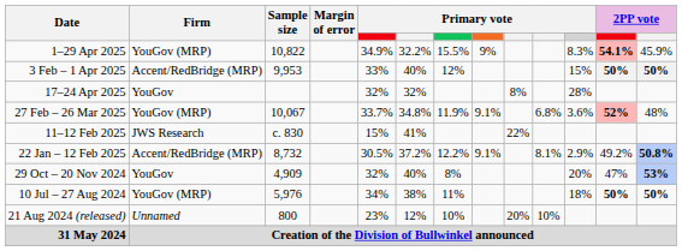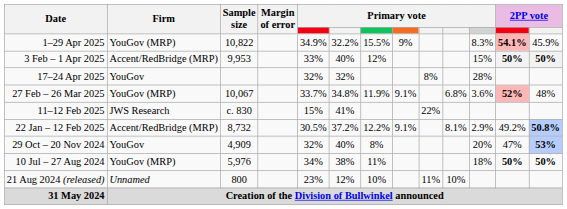 <table class="nowrap wikitable tpl-blanktable" style=text-align:center;font-size:90%>
 <tr>
 <th rowspan=2>Date</th>
 <th rowspan=2>Firm</th>
 <th rowspan=2>Sample<br>size</th>
 <th rowspan=2>Margin<br>of error</th>
 <th colspan=7>Primary vote</th>
 <th colspan=2 class=unsortable style=background:#ebbce3><a href='#'>2PP vote</a></th>
 </tr>
 <tr>
 <th class="unsortable" style="background:#F00011"></th>
 <th class="unsortable" style=background:></th>
 <th class=unsortable style=background:#10C25B></th>
 <th class=unsortable style=background:#f36c21></th>
 <th style=background:></th>
 <th class=unsortable style=background:></th>
 <th class=unsortable style=background:lightgray></th>
 <th class="unsortable" style="background:#F00011"></th>
 <th class="unsortable" style=background:></th>
 </tr>
 <tr>
 <td align=right>1–29 Apr 2025</td>
 <td align=left>YouGov (MRP)</td>
 <td>10,822</td>
 <td></td>
 <td>34.9%</td>
 <td>32.2%</td>
 <td>15.5%</td>
 <td>9%</td>
 <td></td>
 <td></td>
 <td>8.3%</td>
 <th style="background:#FFB6B6">54.1%</th>
 <td>45.9%</td>
 </tr>
 <tr>
 <td align=right>3 Feb – 1 Apr 2025</td>
 <td align=left>Accent/RedBridge (MRP)</td>
 <td>9,953</td>
 <td></td>
 <td>33%</td>
 <td>40%</td>
 <td>12%</td>
 <td></td>
 <td></td>
 <td></td>
 <td>15%</td>
 <th>50%</th>
 <th>50%</th>
 </tr>
 <tr>
 <td align=right>17–24 Apr 2025</td>
 <td align=left>YouGov</td>
 <td></td>
 <td></td>
 <td>32%</td>
 <td>32%</td>
 <td></td>
 <td></td>
 <td>8%</td>
 <td></td>
 <td>28%</td>
 <td></td>
 <td></td>
 </tr>
 <tr>
 <td align=right>27 Feb – 26 Mar 2025</td>
 <td align=left>YouGov (MRP)</td>
 <td>10,067</td>
 <td></td>
 <td>33.7%</td>
 <td>34.8%</td>
 <td>11.9%</td>
 <td>9.1%</td>
 <td></td>
 <td>6.8%</td>
 <td>3.6%</td>
 <th style="background:#FFB6B6">52%</th>
 <td>48%</td>
 </tr>
 <tr>
 <td align=right>11–12 Feb 2025</td>
 <td align=left>JWS Research</td>
 <td>c. 830</td>
 <td></td>
 <td>15%</td>
 <td>41%</td>
 <td></td>
 <td></td>
 <td>22%</td>
 <td></td>
 <td></td>
 <td></td>
 <td></td>
 </tr>
 <tr>
 <td align=right>22 Jan – 12 Feb 2025</td>
 <td align=left>Accent/RedBridge (MRP)</td>
 <td>8,732</td>
 <td></td>
 <td>30.5%</td>
 <td>37.2%</td>
 <td>12.2%</td>
 <td>9.1%</td>
 <td></td>
 <td>8.1%</td>
 <td>2.9%</td>
 <td>49.2%</td>
 <th style="background:#B6CDFB">50.8%</th>
 </tr>
 <tr>
 <td align=right>29 Oct – 20 Nov 2024</td>
 <td align=left>YouGov</td>
 <td>4,909</td>
 <td></td>
 <td>32%</td>
 <td>40%</td>
 <td>8%</td>
 <td></td>
 <td></td>
 <td></td>
 <td>20%</td>
 <td>47%</td>
 <th style="background:#B6CDFB">53%</th>
 </tr>
 <tr>
 <td align=right>10 Jul – 27 Aug 2024</td>
 <td align=left>YouGov (MRP)</td>
 <td>5,976</td>
 <td></td>
 <td>34%</td>
 <td>38%</td>
 <td>11%</td>
 <td></td>
 <td></td>
 <td></td>
 <td>18%</td>
 <td><strong>50%</strong></td>
 <td><strong>50%</strong></td>
 </tr>
 <tr>
 <td align=right>21 Aug 2024 <em>(released)</em></td>
 <td align=left><em>Unnamed</em></td>
 <td>800</td>
 <td></td>
 <td>23%</td>
 <td>12%</td>
 <td>10%</td>
 <td></td>
-<td>20%</td>
+<td>11%</td>
 <td>10%</td>
 <td></td>
 <td></td>
 <td></td>
 </tr>
 <tr style=background:#DADADA;font-weight:bold>
 <td style=text-align:right data-sort-value=13-April-2024>31 May 2024</td>
 <td colspan=12>Creation of the <a href='#'>Division of Bullwinkel</a> announced</td>
 </tr>
 </table>
